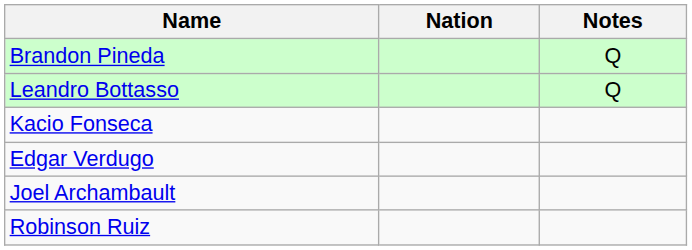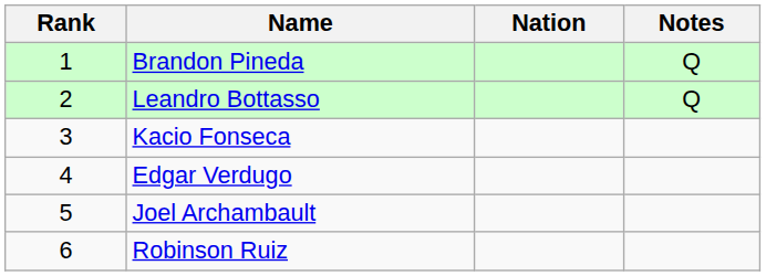 <table class="wikitable sortable" style="text-align:center" width=40%>
 <tr>
+<th>Rank</th>
 <th>Name</th>
 <th>Nation</th>
 <th>Notes</th>
 </tr>
 <tr bgcolor=ccffcc>
+<td>1</td>
 <td align=left><a href='#'>Brandon Pineda</a></td>
 <td align=left></td>
 <td>Q</td>
 </tr>
 <tr bgcolor=ccffcc>
+<td>2</td>
 <td align=left><a href='#'>Leandro Bottasso</a></td>
 <td align=left></td>
 <td>Q</td>
 </tr>
 <tr>
+<td>3</td>
 <td align=left><a href='#'>Kacio Fonseca</a></td>
 <td align=left></td>
 <td></td>
 </tr>
 <tr>
+<td>4</td>
 <td align=left><a href='#'>Edgar Verdugo</a></td>
 <td align=left></td>
 <td></td>
 </tr>
 <tr>
+<td>5</td>
 <td align=left><a href='#'>Joel Archambault</a></td>
 <td align=left></td>
 <td></td>
 </tr>
 <tr>
+<td>6</td>
 <td align=left><a href='#'>Robinson Ruiz</a></td>
 <td align=left></td>
 <td></td>
 </tr>
 </table>
